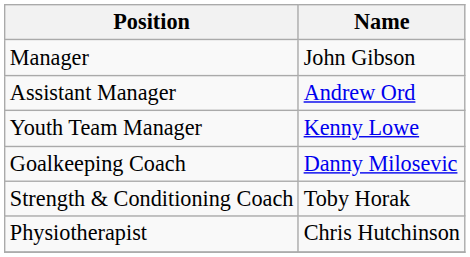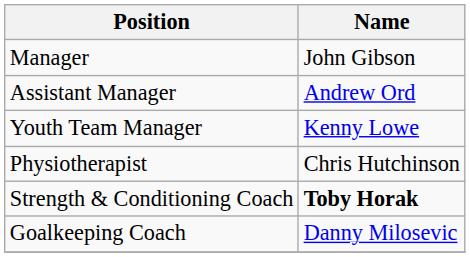 <table class="wikitable">
 <tr>
 <th>Position</th>
 <th>Name</th>
 </tr>
 <tr>
 <td>Manager</td>
 <td> John Gibson</td>
 </tr>
 <tr>
 <td>Assistant Manager</td>
 <td> <a href='#'>Andrew Ord</a></td>
 </tr>
 <tr>
 <td>Youth Team Manager</td>
 <td> <a href='#'>Kenny Lowe</a></td>
 </tr>
 <tr>
+<td>Physiotherapist</td>
+<td> Chris Hutchinson</td>
+</tr>
+<tr>
+<td>Strength & Conditioning Coach</td>
+<td><strong> Toby Horak</strong></td>
+</tr>
+<tr>
 <td>Goalkeeping Coach</td>
 <td> <a href='#'>Danny Milosevic</a></td>
 </tr>
 <tr>
-<td>Strength & Conditioning Coach</td>
-<td> Toby Horak</td>
-</tr>
-<tr>
-<td>Physiotherapist</td>
-<td> Chris Hutchinson</td>
-</tr>
-<tr>
 </tr>
 </table>
